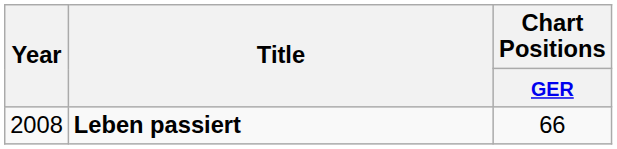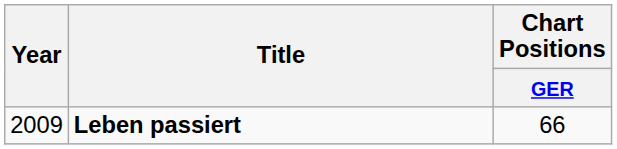 <table class="wikitable">
 <tr>
 <th width="25" rowspan="2">Year</th>
 <th width="280" rowspan="2">Title</th>
 <th colspan="1">Chart Positions</th>
 </tr>
 <tr bgcolor="#dddddd">
 <th width="30"><small><a href='#'>GER</a></small></th>
 </tr>
 <tr>
-<td>2008</td>
+<td>2009</td>
 <td><strong>Leben passiert</strong></td>
 <td align="center">66</td>
 </tr>
 </table>
